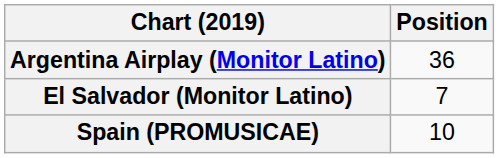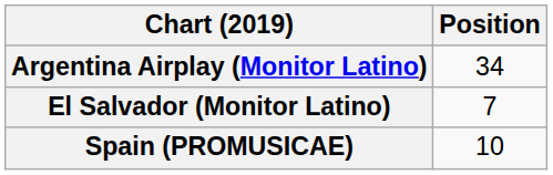 <table class="wikitable sortable plainrowheaders" style="text-align:center">
 <tr>
 <th scope="col">Chart (2019)</th>
 <th scope="col">Position</th>
 </tr>
 <tr>
 <th scope="row">Argentina Airplay (<a href='#'>Monitor Latino</a>)</th>
-<td>36</td>
+<td>34</td>
 </tr>
 <tr>
 <th scope="row">El Salvador (Monitor Latino)</th>
 <td>7</td>
 </tr>
 <tr>
 <th scope="row">Spain (PROMUSICAE)</th>
 <td>10</td>
 </tr>
 </table>
